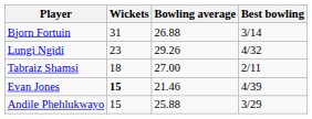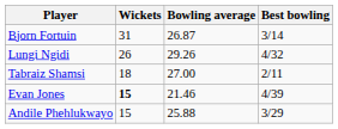 <table class="wikitable">
 <tr>
 <th>Player</th>
 <th>Wickets</th>
 <th>Bowling average</th>
 <th>Best bowling</th>
 </tr>
 <tr>
 <td><a href='#'>Bjorn Fortuin</a></td>
 <td>31</td>
-<td>26.88</td>
+<td>26.87</td>
 <td>3/14</td>
 </tr>
 <tr>
 <td><a href='#'>Lungi Ngidi</a></td>
-<td>23</td>
+<td>26</td>
 <td>29.26</td>
 <td>4/32</td>
 </tr>
 <tr>
 <td><a href='#'>Tabraiz Shamsi</a></td>
 <td>18</td>
 <td>27.00</td>
 <td>2/11</td>
 </tr>
 <tr>
 <td><a href='#'>Evan Jones</a></td>
 <td><strong>15</strong></td>
 <td>21.46</td>
 <td>4/39</td>
 </tr>
 <tr>
 <td><a href='#'>Andile Phehlukwayo</a></td>
 <td>15</td>
 <td>25.88</td>
 <td>3/29</td>
 </tr>
 </table>
